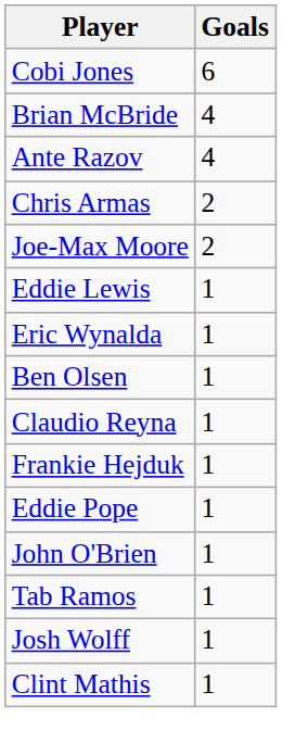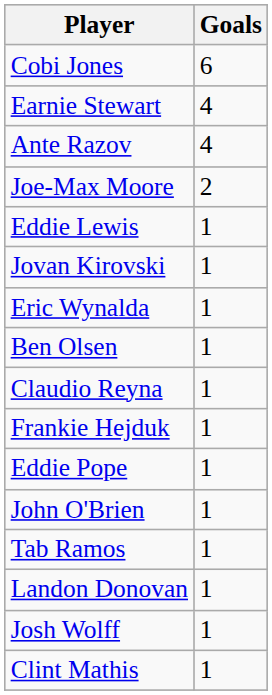 <table class="wikitable sortable" style="text-align: left;">
 <tr>
 <th>Player</th>
 <th>Goals</th>
 </tr>
 <tr>
 <td><a href='#'>Cobi Jones</a></td>
 <td>6</td>
 </tr>
 <tr>
-<td><a href='#'>Brian McBride</a></td>
+<td><a href='#'>Earnie Stewart</a></td>
 <td>4</td>
 </tr>
 <tr>
 <td><a href='#'>Ante Razov</a></td>
 <td>4</td>
 </tr>
 <tr>
-<td><a href='#'>Chris Armas</a></td>
-<td>2</td>
-</tr>
-<tr>
 <td><a href='#'>Joe-Max Moore</a></td>
 <td>2</td>
 </tr>
 <tr>
 <td><a href='#'>Eddie Lewis</a></td>
+<td>1</td>
+</tr>
+<tr>
+<td><a href='#'>Jovan Kirovski</a></td>
 <td>1</td>
 </tr>
 <tr>
 <td><a href='#'>Eric Wynalda</a></td>
 <td>1</td>
 </tr>
 <tr>
 <td><a href='#'>Ben Olsen</a></td>
 <td>1</td>
 </tr>
 <tr>
 <td><a href='#'>Claudio Reyna</a></td>
 <td>1</td>
 </tr>
 <tr>
 <td><a href='#'>Frankie Hejduk</a></td>
 <td>1</td>
 </tr>
 <tr>
 <td><a href='#'>Eddie Pope</a></td>
 <td>1</td>
 </tr>
 <tr>
 <td><a href='#'>John O'Brien</a></td>
 <td>1</td>
 </tr>
 <tr>
 <td><a href='#'>Tab Ramos</a></td>
 <td>1</td>
 </tr>
 <tr>
+<td><a href='#'>Landon Donovan</a></td>
+<td>1</td>
+</tr>
+<tr>
 <td><a href='#'>Josh Wolff</a></td>
 <td>1</td>
 </tr>
 <tr>
 <td><a href='#'>Clint Mathis</a></td>
 <td>1</td>
 </tr>
 </table>
